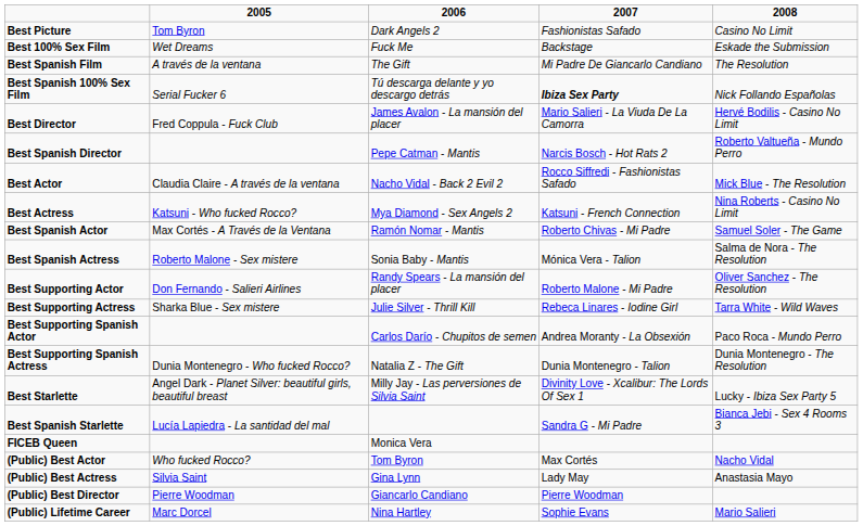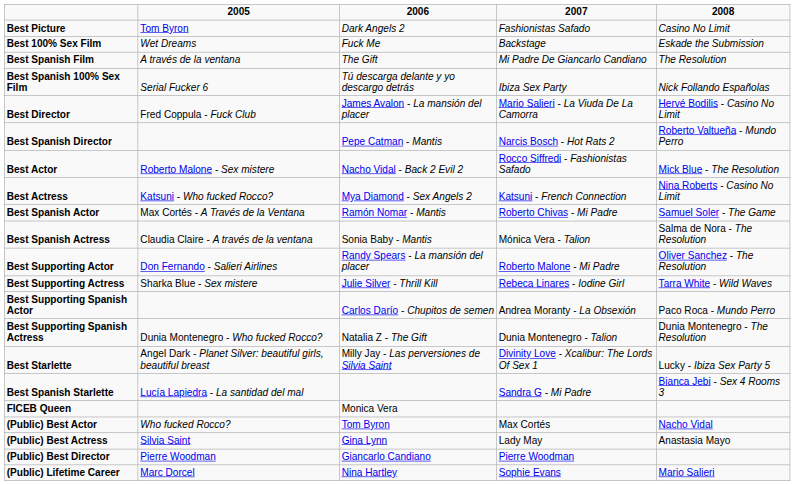 <table class="wikitable">
 <tr style="text-align:center; font-weight:bold; vertical-align:bottom;">
 <td style="width:149.25; height:12.75;"></td>
 <td style="width:108.75;">2005</td>
 <td style="width:108.75;">2006</td>
 <td style="width:108.75;">2007</td>
 <td style="width:108.75;">2008</td>
 </tr>
 <tr style="vertical-align:bottom;">
 <td style="font-weight:bold; height:18px;">Best Picture</td>
 <td><a href='#'>Tom Byron</a></td>
 <td><em>Dark Angels 2</em></td>
 <td><em>Fashionistas Safado</em></td>
 <td><em>Casino No Limit</em></td>
 </tr>
 <tr style="vertical-align:bottom;">
 <td style="font-weight:bold; height:12.75;">Best 100% Sex Film</td>
 <td><em>Wet Dreams</em></td>
 <td><em>Fuck Me</em></td>
 <td><em>Backstage</em></td>
 <td><em>Eskade the Submission</em></td>
 </tr>
 <tr style="vertical-align:bottom;">
 <td style="font-weight:bold; height:12.75;">Best Spanish Film</td>
 <td><em>A través de la ventana</em></td>
 <td><em>The Gift</em></td>
 <td><em>Mi Padre De Giancarlo Candiano</em></td>
 <td><em>The Resolution</em></td>
 </tr>
 <tr style="vertical-align:bottom;">
 <td style="font-weight:bold; height:12.75;">Best Spanish 100% Sex Film</td>
 <td><em>Serial Fucker 6</em></td>
 <td><em>Tú descarga delante y yo descargo detrás</em></td>
-<td><strong><em>Ibiza Sex Party</em></strong></td>
+<td><em>Ibiza Sex Party</em></td>
 <td><em>Nick Follando Españolas</em></td>
 </tr>
 <tr style="vertical-align:bottom;">
 <td style="font-weight:bold; height:12.75;">Best Director</td>
 <td>Fred Coppula - <em>Fuck Club</em></td>
 <td><a href='#'>James Avalon</a> - <em>La mansión del placer</em></td>
 <td><a href='#'>Mario Salieri</a> - <em>La Viuda De La Camorra</em></td>
 <td><a href='#'>Hervé Bodilis</a>  - <em>Casino No Limit</em></td>
 </tr>
 <tr style="vertical-align:bottom;">
 <td style="font-weight:bold; height:12.75;">Best Spanish Director</td>
 <td></td>
 <td><a href='#'>Pepe Catman</a> - <em>Mantis</em></td>
 <td><a href='#'>Narcis Bosch</a> - <em>Hot Rats 2</em></td>
 <td><a href='#'>Roberto Valtueña</a> - <em>Mundo Perro</em></td>
 </tr>
 <tr style="vertical-align:bottom;">
 <td style="font-weight:bold; height:12.75;">Best Actor</td>
-<td>Claudia Claire - <em>A través de la ventana</em></td>
+<td><a href='#'>Roberto Malone</a> - <em>Sex mistere</em></td>
 <td><a href='#'>Nacho Vidal</a> - <em>Back 2 Evil 2</em></td>
 <td><a href='#'>Rocco Siffredi</a> - <em>Fashionistas Safado</em></td>
 <td><a href='#'>Mick Blue</a> - <em>The Resolution</em></td>
 </tr>
 <tr style="vertical-align:bottom;">
 <td style="font-weight:bold; height:12.75;">Best Actress</td>
 <td><a href='#'>Katsuni</a> - <em>Who fucked Rocco?</em></td>
 <td><a href='#'>Mya Diamond</a> - <em>Sex Angels 2</em></td>
 <td><a href='#'>Katsuni</a> - <em>French Connection</em></td>
 <td><a href='#'>Nina Roberts</a> - <em>Casino No Limit</em></td>
 </tr>
 <tr style="vertical-align:bottom;">
 <td style="font-weight:bold; height:12.75;">Best Spanish Actor</td>
 <td>Max Cortés - <em>A Través de la Ventana</em></td>
 <td><a href='#'>Ramón Nomar</a> - <em>Mantis</em></td>
 <td><a href='#'>Roberto Chivas</a> - <em>Mi Padre</em></td>
 <td><a href='#'>Samuel Soler</a> - <em>The Game</em></td>
 </tr>
 <tr style="vertical-align:bottom;">
 <td style="font-weight:bold; height:12.75;">Best Spanish Actress</td>
-<td><a href='#'>Roberto Malone</a> - <em>Sex mistere</em></td>
+<td>Claudia Claire - <em>A través de la ventana</em></td>
 <td>Sonia Baby - <em>Mantis</em></td>
 <td>Mónica Vera - <em>Talion</em></td>
 <td>Salma de Nora - <em>The Resolution</em></td>
 </tr>
 <tr style="vertical-align:bottom;">
 <td style="font-weight:bold; height:12.75;">Best Supporting Actor</td>
 <td><a href='#'>Don Fernando</a> - <em>Salieri Airlines</em></td>
 <td><a href='#'>Randy Spears</a> - <em>La mansión del placer</em></td>
 <td><a href='#'>Roberto Malone</a> - <em>Mi Padre</em></td>
 <td><a href='#'>Oliver Sanchez</a> - <em>The Resolution</em></td>
 </tr>
 <tr style="vertical-align:bottom;">
 <td style="font-weight:bold; height:12.75;">Best Supporting Actress</td>
 <td>Sharka Blue - <em>Sex mistere</em></td>
 <td><a href='#'>Julie Silver</a> - <em>Thrill Kill</em></td>
 <td><a href='#'>Rebeca Linares</a> - <em>Iodine Girl</em></td>
 <td><a href='#'>Tarra White</a> - <em>Wild Waves</em></td>
 </tr>
 <tr style="vertical-align:bottom;">
 <td style="font-weight:bold; height:12.75;">Best Supporting Spanish Actor</td>
 <td></td>
 <td><a href='#'>Carlos Darío</a> - <em>Chupitos de semen</em></td>
 <td>Andrea Moranty - <em>La Obsexión</em></td>
 <td>Paco Roca  - <em>Mundo Perro</em></td>
 </tr>
 <tr style="vertical-align:bottom;">
 <td style="font-weight:bold; height:12.75;">Best Supporting Spanish Actress</td>
 <td>Dunia Montenegro - <em>Who fucked Rocco?</em></td>
 <td>Natalia Z - <em>The Gift</em></td>
 <td>Dunia Montenegro - <em>Talion</em></td>
 <td>Dunia Montenegro - <em>The Resolution</em></td>
 </tr>
 <tr style="vertical-align:bottom;">
 <td style="font-weight:bold; height:12.75;">Best Starlette</td>
 <td>Angel Dark - <em>Planet Silver: beautiful girls, beautiful breast</em></td>
 <td>Milly Jay - <em>Las perversiones de <a href='#'>Silvia Saint</a></em></td>
 <td><a href='#'>Divinity Love</a> - <em>Xcalibur: The Lords Of Sex 1</em></td>
 <td>Lucky - <em>Ibiza Sex Party 5</em></td>
 </tr>
 <tr style="vertical-align:bottom;">
 <td style="font-weight:bold; height:12.75;">Best Spanish Starlette</td>
 <td><a href='#'>Lucía Lapiedra</a> - <em>La santidad del mal</em></td>
 <td></td>
 <td><a href='#'>Sandra G</a> - <em>Mi Padre</em></td>
 <td><a href='#'>Bianca Jebi</a> - <em>Sex 4 Rooms 3</em></td>
 </tr>
 <tr style="vertical-align:bottom;">
 <td style="font-weight:bold; height:12.75;">FICEB Queen</td>
 <td></td>
 <td>Monica Vera</td>
 <td></td>
 <td></td>
 </tr>
 <tr style="vertical-align:bottom;">
 <td style="font-weight:bold; height:12.75;">(Public) Best Actor</td>
 <td><em>Who fucked Rocco?</em></td>
 <td><a href='#'>Tom Byron</a></td>
 <td>Max Cortés</td>
 <td><a href='#'>Nacho Vidal</a></td>
 </tr>
 <tr style="vertical-align:bottom;">
 <td style="font-weight:bold; height:12.75;">(Public) Best Actress</td>
 <td><a href='#'>Silvia Saint</a></td>
 <td><a href='#'>Gina Lynn</a></td>
 <td>Lady May</td>
 <td>Anastasia Mayo</td>
 </tr>
 <tr style="vertical-align:bottom;">
 <td style="font-weight:bold; height:12.75;">(Public) Best Director</td>
 <td><a href='#'>Pierre Woodman</a></td>
 <td><a href='#'>Giancarlo Candiano</a></td>
 <td><a href='#'>Pierre Woodman</a></td>
 <td></td>
 </tr>
 <tr style="vertical-align:bottom;">
 <td style="font-weight:bold; height:12.75;">(Public) Lifetime Career</td>
 <td><a href='#'>Marc Dorcel</a></td>
 <td><a href='#'>Nina Hartley</a></td>
 <td><a href='#'>Sophie Evans</a></td>
 <td><a href='#'>Mario Salieri</a></td>
 </tr>
 </table>
